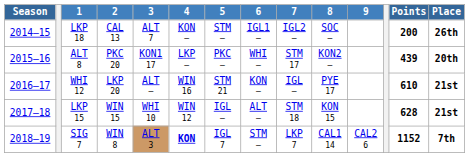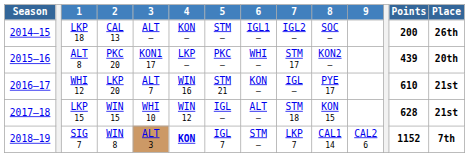 <table class="wikitable" style="font-size:95%; text-align:center; border:grey solid 1px; border-collapse:collapse; background:#ffffff;">
 <tr>
 <th style="background-color:#369; color:white; width:60px">Season</th>
 <th rowspan="6" width="1px"></th>
 <th style="background-color:#4180be; color:white; width:40px">1</th>
 <th style="background-color:#4180be; color:white; width:40px">2</th>
 <th style="background-color:#4180be; color:white; width:40px">3</th>
 <th style="background-color:#4180be; color:white; width:40px">4</th>
 <th style="background-color:#4180be; color:white; width:40px">5</th>
 <th style="background-color:#4180be; color:white; width:40px">6</th>
 <th style="background-color:#4180be; color:white; width:40px">7</th>
 <th style="background-color:#4180be; color:white; width:40px">8</th>
 <th style="background-color:#4180be; color:white; width:40px">9</th>
 <th rowspan="6" width="1px"></th>
 <th style="background-color:#369; color:white; width:40px">Points</th>
 <th style="background-color:#369; color:white; width:40px">Place</th>
 </tr>
 <tr>
 <td><a href='#'>2014–15</a></td>
 <td><a href='#'>LKP</a><br><small>18</small></td>
 <td><a href='#'>CAL</a><br><small>13</small></td>
-<td><a href='#'>ALT</a><br><small>7</small></td>
+<td><a href='#'>ALT</a><br><small>—</small></td>
 <td><a href='#'>KON</a><br><small>—</small></td>
 <td><a href='#'>STM</a><br><small>—</small></td>
 <td><a href='#'>IGL1</a><br><small>—</small></td>
 <td><a href='#'>IGL2</a><br><small>—</small></td>
 <td><a href='#'>SOC</a><br><small>—</small></td>
 <td></td>
 <td><strong>200</strong></td>
 <td><strong>26th</strong></td>
 </tr>
 <tr>
 <td><a href='#'>2015–16</a></td>
 <td><a href='#'>ALT</a><br><small>8</small></td>
 <td><a href='#'>PKC</a><br><small>20</small></td>
 <td><a href='#'>KON1</a><br><small>17</small></td>
 <td><a href='#'>LKP</a><br><small>—</small></td>
 <td><a href='#'>PKC</a><br><small>—</small></td>
 <td><a href='#'>WHI</a><br><small>—</small></td>
 <td><a href='#'>STM</a><br><small>17</small></td>
 <td><a href='#'>KON2</a><br><small>—</small></td>
 <td></td>
 <td><strong>439</strong></td>
 <td><strong>20th</strong></td>
 </tr>
 <tr>
 <td><a href='#'>2016–17</a></td>
 <td><a href='#'>WHI</a><br><small>12</small></td>
 <td><a href='#'>LKP</a><br><small>20</small></td>
-<td><a href='#'>ALT</a><br><small>—</small></td>
+<td><a href='#'>ALT</a><br><small>7</small></td>
 <td><a href='#'>WIN</a><br><small>16</small></td>
 <td><a href='#'>STM</a><br><small>21</small></td>
 <td><a href='#'>KON</a><br><small>—</small></td>
 <td><a href='#'>IGL</a><br><small>—</small></td>
 <td><a href='#'>PYE</a><br><small>17</small></td>
 <td></td>
 <td><strong>610</strong></td>
 <td><strong>21st</strong></td>
 </tr>
 <tr>
 <td><a href='#'>2017–18</a></td>
 <td><a href='#'>LKP</a><br><small>15</small></td>
 <td><a href='#'>WIN</a><br><small>15</small></td>
 <td><a href='#'>WHI</a><br><small>10</small></td>
 <td><a href='#'>WIN</a><br><small>12</small></td>
 <td><a href='#'>IGL</a><br><small>—</small></td>
 <td><a href='#'>ALT</a><br><small>—</small></td>
 <td><a href='#'>STM</a><br><small>18</small></td>
 <td><a href='#'>KON</a><br><small>15</small></td>
 <td></td>
 <td><strong>628</strong></td>
 <td><strong>21st</strong></td>
 </tr>
 <tr>
 <td><a href='#'>2018–19</a></td>
 <td><a href='#'>SIG</a><br><small>7</small></td>
 <td><a href='#'>WIN</a><br><small>8</small></td>
 <td style="background:#cc9966;"><a href='#'>ALT</a><br><small>3</small></td>
 <td><strong><a href='#'>KON</a><br><small></small></strong></td>
 <td><a href='#'>IGL</a><br><small>7</small></td>
 <td><a href='#'>STM</a><br><small>—</small></td>
 <td><a href='#'>LKP</a><br><small>7</small></td>
 <td><a href='#'>CAL1</a><br><small>14</small></td>
 <td><a href='#'>CAL2</a><br><small>6</small></td>
 <td><strong>1152</strong></td>
 <td><strong>7th</strong></td>
 </tr>
 </table>
